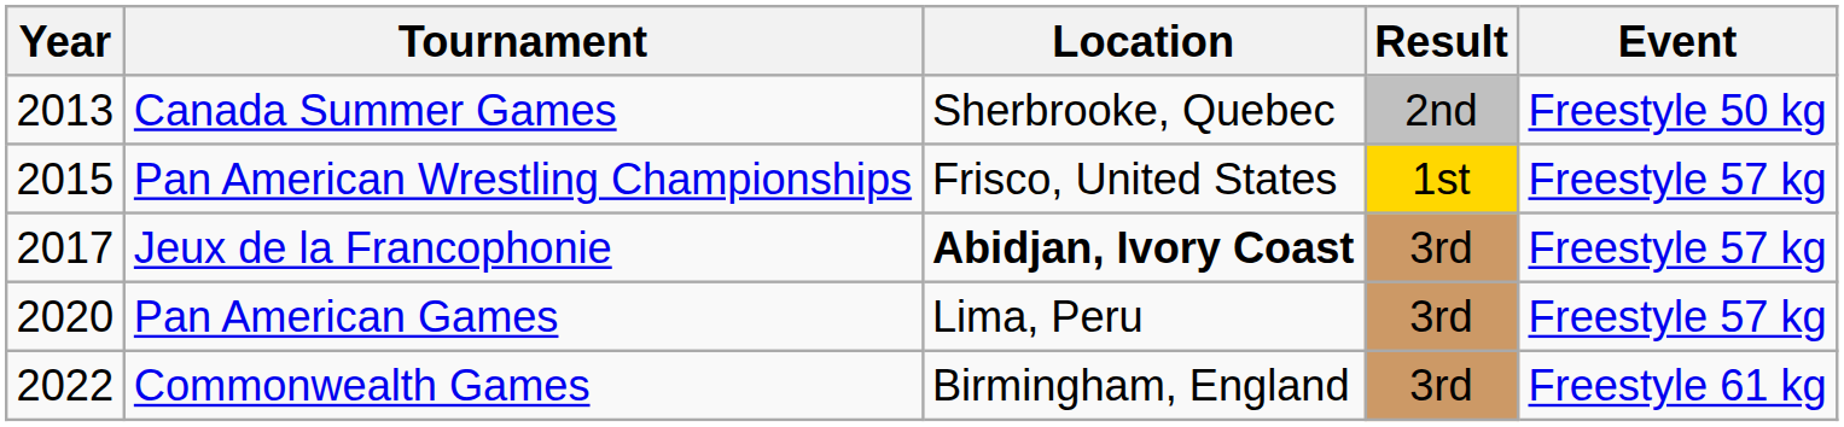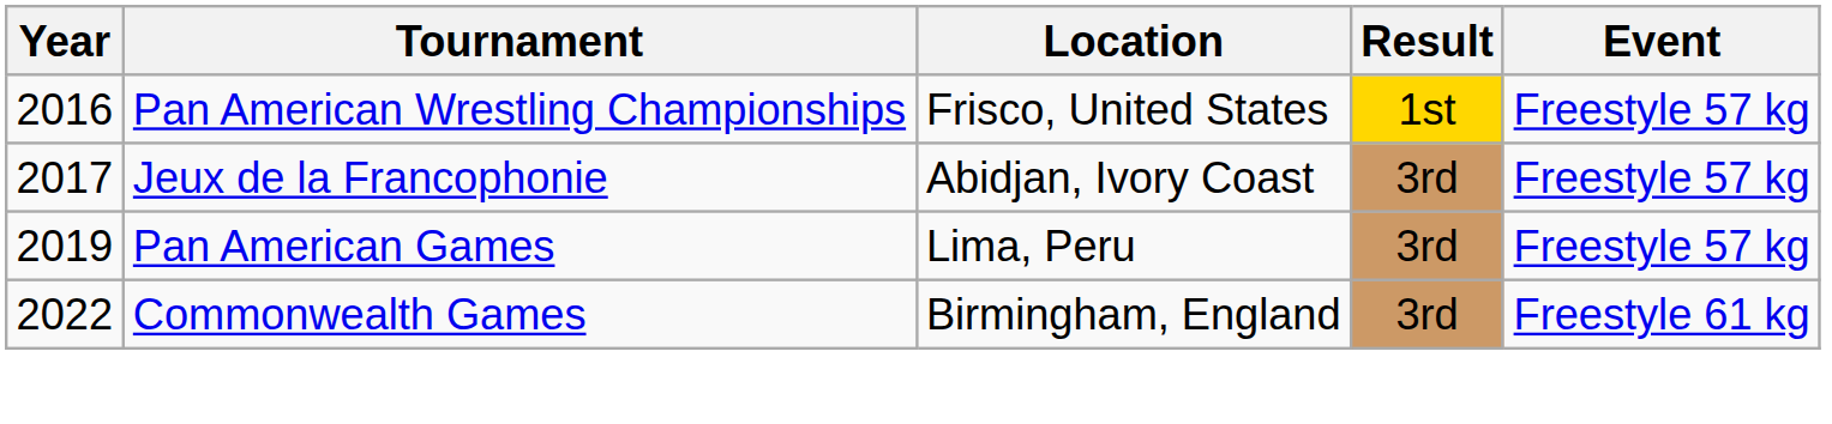 <table class="wikitable" style="font-size:95%;">
 <tr>
 <th>Year</th>
 <th>Tournament</th>
 <th>Location</th>
 <th>Result</th>
 <th>Event</th>
 </tr>
 <tr>
-<td>2013</td>
-<td><a href='#'>Canada Summer Games</a></td>
-<td>Sherbrooke, Quebec</td>
-<td align="center" bgcolor="silver">2nd</td>
-<td><a href='#'>Freestyle 50 kg</a></td>
-</tr>
-<tr>
-<td>2015</td>
+<td>2016</td>
 <td><a href='#'>Pan American Wrestling Championships</a></td>
 <td>Frisco, United States</td>
 <td align="center" bgcolor="gold">1st</td>
 <td><a href='#'>Freestyle 57 kg</a></td>
 </tr>
 <tr>
 <td>2017</td>
 <td><a href='#'>Jeux de la Francophonie</a></td>
-<td><strong>Abidjan, Ivory Coast</strong></td>
+<td>Abidjan, Ivory Coast</td>
 <td align="center" bgcolor="cc9966">3rd</td>
 <td><a href='#'>Freestyle 57 kg</a></td>
 </tr>
 <tr>
-<td>2020</td>
+<td>2019</td>
 <td><a href='#'>Pan American Games</a></td>
 <td>Lima, Peru</td>
 <td align="center" bgcolor="cc9966">3rd</td>
 <td><a href='#'>Freestyle 57 kg</a></td>
 </tr>
 <tr>
 <td>2022</td>
 <td><a href='#'>Commonwealth Games</a></td>
 <td>Birmingham, England</td>
 <td align="center" bgcolor="cc9966">3rd</td>
 <td><a href='#'>Freestyle 61 kg</a></td>
 </tr>
 </table>
